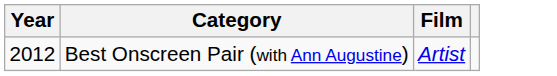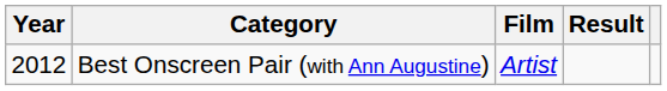 <table class="wikitable sortable plainrowheaders">
 <tr>
 <th scope="col">Year</th>
 <th scope="col">Category</th>
 <th scope="col">Film</th>
+<th scope="col">Result</th>
 <th scope="col" class="unsortable"></th>
 </tr>
 <tr>
 <td>2012</td>
 <td>Best Onscreen Pair (<small>with <a href='#'>Ann Augustine</a></small>)</td>
 <td><em><a href='#'>Artist</a></em></td>
 <td></td>
+<td></td>
 </tr>
 </table>
